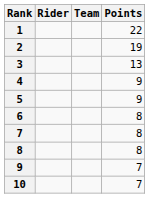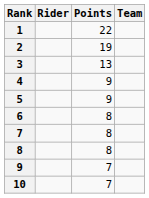 <table class="wikitable">
 <tr>
 <th scope="col">Rank</th>
 <th scope="col">Rider</th>
+<th scope="col">Points</th>
 <th scope="col">Team</th>
-<th scope="col">Points</th>
 </tr>
 <tr>
 <th scope="row">1</th>
 <td> </td>
+<td style="text-align:right;">22</td>
 <td></td>
-<td style="text-align:right;">22</td>
 </tr>
 <tr>
 <th scope="row">2</th>
 <td></td>
+<td style="text-align:right;">19</td>
 <td></td>
-<td style="text-align:right;">19</td>
 </tr>
 <tr>
 <th scope="row">3</th>
 <td></td>
+<td style="text-align:right;">13</td>
 <td></td>
-<td style="text-align:right;">13</td>
 </tr>
 <tr>
 <th scope="row">4</th>
 <td> </td>
+<td style="text-align:right;">9</td>
 <td></td>
-<td style="text-align:right;">9</td>
 </tr>
 <tr>
 <th scope="row">5</th>
 <td></td>
+<td style="text-align:right;">9</td>
 <td></td>
-<td style="text-align:right;">9</td>
 </tr>
 <tr>
 <th scope="row">6</th>
 <td></td>
+<td style="text-align:right;">8</td>
 <td></td>
-<td style="text-align:right;">8</td>
 </tr>
 <tr>
 <th scope="row">7</th>
 <td></td>
+<td style="text-align:right;">8</td>
 <td></td>
-<td style="text-align:right;">8</td>
 </tr>
 <tr>
 <th scope="row">8</th>
 <td></td>
+<td style="text-align:right;">8</td>
 <td></td>
-<td style="text-align:right;">8</td>
 </tr>
 <tr>
 <th scope="row">9</th>
 <td></td>
+<td style="text-align:right;">7</td>
 <td></td>
-<td style="text-align:right;">7</td>
 </tr>
 <tr>
 <th scope="row">10</th>
 <td></td>
+<td style="text-align:right;">7</td>
 <td></td>
-<td style="text-align:right;">7</td>
 </tr>
 </table>
